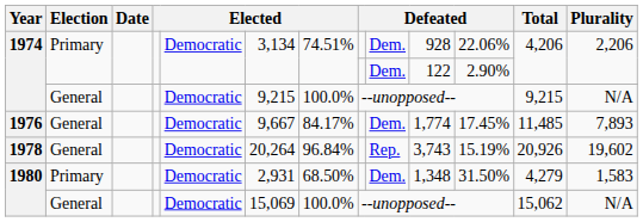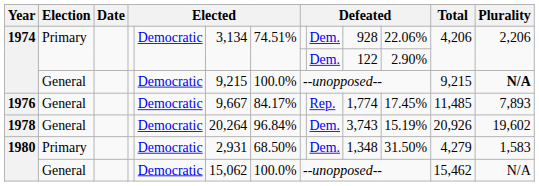 <table class="wikitable">
 <tr>
 <th>Year</th>
 <th>Election</th>
 <th>Date</th>
 <th colspan="4">Elected</th>
 <th colspan="4">Defeated</th>
 <th>Total</th>
 <th>Plurality</th>
 </tr>
 <tr>
 <th rowspan="3" valign="top">1974</th>
 <td rowspan="2" valign="top">Primary</td>
 <td rowspan="2" valign="top"></td>
 <td rowspan="2" valign="top"></td>
 <td valign="top" rowspan="2" ><a href='#'>Democratic</a></td>
 <td rowspan="2" align="right" valign="top">3,134</td>
 <td rowspan="2" align="right" valign="top">74.51%</td>
 <td valign="top"></td>
 <td valign="top" ><a href='#'>Dem.</a></td>
 <td align="right" valign="top">928</td>
 <td align="right" valign="top">22.06%</td>
 <td rowspan="2" align="right" valign="top">4,206</td>
 <td rowspan="2" align="right" valign="top">2,206</td>
 </tr>
 <tr>
 <td valign="top"></td>
 <td valign="top" ><a href='#'>Dem.</a></td>
 <td align="right" valign="top">122</td>
 <td align="right" valign="top">2.90%</td>
 </tr>
 <tr>
 <td valign="top">General</td>
 <td valign="top"></td>
 <td valign="top"></td>
 <td valign="top" ><a href='#'>Democratic</a></td>
 <td align="right" valign="top">9,215</td>
 <td align="right" valign="top">100.0%</td>
 <td colspan="4"><em>--unopposed--</em></td>
 <td align="right" valign="top">9,215</td>
-<td align="right" valign="top">N/A</td>
+<td align="right" valign="top"><strong>N/A</strong></td>
 </tr>
 <tr>
 <th valign="top">1976</th>
 <td valign="top">General</td>
 <td valign="top"></td>
 <td valign="top"></td>
 <td valign="top" ><a href='#'>Democratic</a></td>
 <td align="right" valign="top">9,667</td>
 <td align="right" valign="top">84.17%</td>
 <td valign="top"></td>
-<td valign="top" ><a href='#'>Dem.</a></td>
+<td valign="top" ><a href='#'>Rep.</a></td>
 <td align="right" valign="top">1,774</td>
 <td align="right" valign="top">17.45%</td>
 <td align="right" valign="top">11,485</td>
 <td align="right" valign="top">7,893</td>
 </tr>
 <tr>
 <th valign="top">1978</th>
 <td valign="top">General</td>
 <td valign="top"></td>
 <td valign="top"></td>
 <td valign="top" ><a href='#'>Democratic</a></td>
 <td align="right" valign="top">20,264</td>
 <td align="right" valign="top">96.84%</td>
 <td></td>
-<td valign="top" ><a href='#'>Rep.</a></td>
+<td valign="top" ><a href='#'>Dem.</a></td>
 <td align="right" valign="top">3,743</td>
 <td align="right" valign="top">15.19%</td>
 <td align="right" valign="top">20,926</td>
 <td align="right" valign="top">19,602</td>
 </tr>
 <tr>
 <th rowspan="2"  valign="top">1980</th>
 <td valign="top">Primary</td>
 <td valign="top"></td>
 <td valign="top"></td>
 <td valign="top" ><a href='#'>Democratic</a></td>
 <td align="right" valign="top">2,931</td>
 <td align="right" valign="top">68.50%</td>
 <td></td>
 <td valign="top" ><a href='#'>Dem.</a></td>
 <td align="right" valign="top">1,348</td>
 <td align="right" valign="top">31.50%</td>
 <td align="right" valign="top">4,279</td>
 <td align="right" valign="top">1,583</td>
 </tr>
 <tr>
 <td valign="top">General</td>
 <td valign="top"></td>
 <td valign="top"></td>
 <td valign="top" ><a href='#'>Democratic</a></td>
-<td align="right" valign="top">15,069</td>
+<td align="right" valign="top">15,062</td>
 <td align="right" valign="top">100.0%</td>
 <td colspan="4"><em>--unopposed--</em></td>
-<td align="right" valign="top">15,062</td>
+<td align="right" valign="top">15,462</td>
 <td align="right" valign="top">N/A</td>
 </tr>
 </table>
